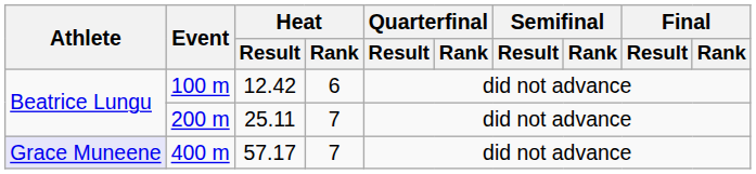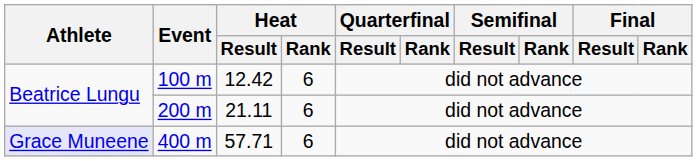 <table class="wikitable" style="font-size:90%">
 <tr>
 <th rowspan="2">Athlete</th>
 <th rowspan="2">Event</th>
 <th colspan="2">Heat</th>
 <th colspan="2">Quarterfinal</th>
 <th colspan="2">Semifinal</th>
 <th colspan="2">Final</th>
 </tr>
 <tr style="font-size:95%">
 <th>Result</th>
 <th>Rank</th>
 <th>Result</th>
 <th>Rank</th>
 <th>Result</th>
 <th>Rank</th>
 <th>Result</th>
 <th>Rank</th>
 </tr>
 <tr align=center>
 <td style="text-align:left;" rowspan="2"><a href='#'>Beatrice Lungu</a></td>
 <td align=left><a href='#'>100 m</a></td>
 <td>12.42</td>
 <td>6</td>
 <td colspan=6>did not advance</td>
 </tr>
 <tr align=center>
 <td align=left><a href='#'>200 m</a></td>
-<td>25.11</td>
-<td>7</td>
+<td>21.11</td>
+<td>6</td>
 <td colspan=6>did not advance</td>
 </tr>
 <tr align=center>
 <td align=left style="background: lavender;"><a href='#'>Grace Muneene</a></td>
 <td align=left><a href='#'>400 m</a></td>
-<td>57.17</td>
-<td>7</td>
+<td>57.71</td>
+<td>6</td>
 <td colspan=6>did not advance</td>
 </tr>
 </table>
